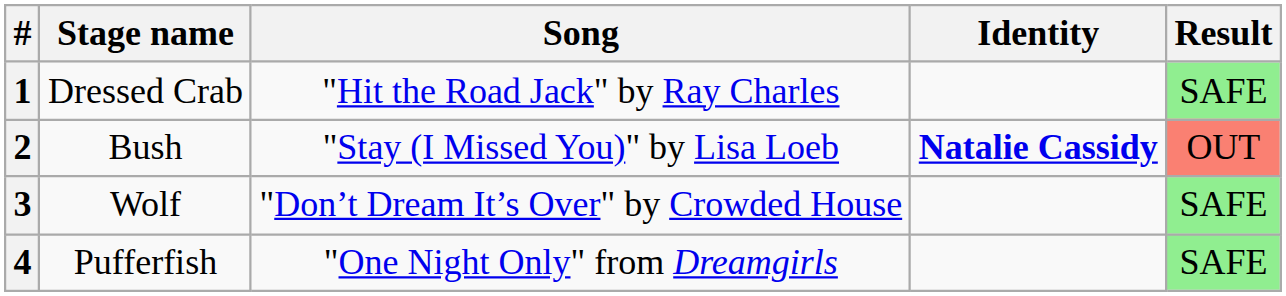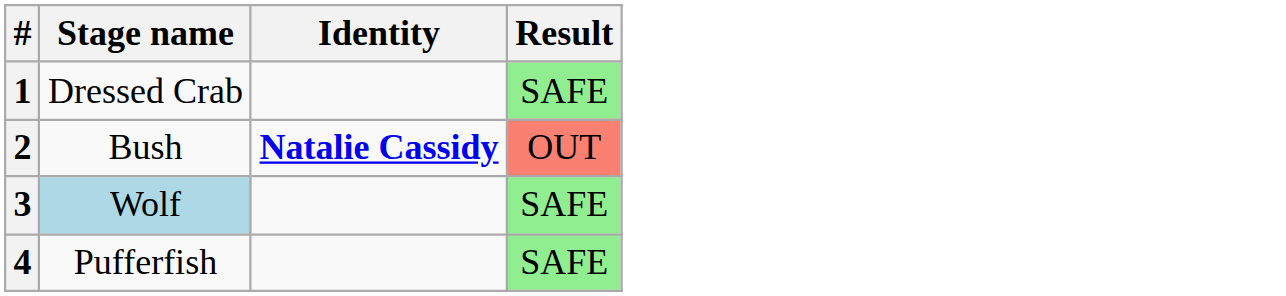 <table class="wikitable plainrowheaders" style="text-align: center;">
 <tr>
 <th>#</th>
 <th>Stage name</th>
-<th>Song</th>
 <th>Identity</th>
 <th>Result</th>
 </tr>
 <tr>
 <th>1</th>
 <td>Dressed Crab</td>
-<td>"<a href='#'>Hit the Road Jack</a>" by <a href='#'>Ray Charles</a></td>
 <td></td>
 <td bgcolor=lightgreen>SAFE</td>
 </tr>
 <tr>
 <th>2</th>
 <td>Bush</td>
-<td>"<a href='#'>Stay (I Missed You)</a>" by <a href='#'>Lisa Loeb</a></td>
 <td><strong><a href='#'>Natalie Cassidy</a></strong></td>
 <td bgcolor="salmon">OUT</td>
 </tr>
 <tr>
 <th>3</th>
-<td>Wolf</td>
-<td>"<a href='#'>Don’t Dream It’s Over</a>" by <a href='#'>Crowded House</a></td>
+<td style="background: lightblue;">Wolf</td>
 <td></td>
 <td bgcolor=lightgreen>SAFE</td>
 </tr>
 <tr>
 <th>4</th>
 <td>Pufferfish</td>
-<td>"<a href='#'>One Night Only</a>" from <em><a href='#'>Dreamgirls</a></em></td>
 <td></td>
 <td bgcolor=lightgreen>SAFE</td>
 </tr>
 </table>
